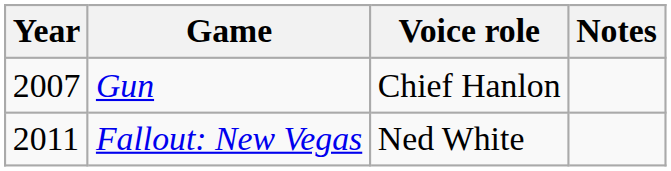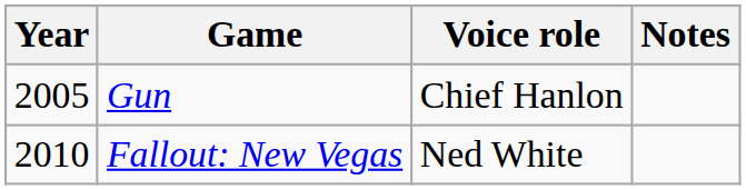 <table class="wikitable sortable">
 <tr>
 <th>Year</th>
 <th>Game</th>
 <th>Voice role</th>
 <th>Notes</th>
 </tr>
 <tr>
-<td>2007</td>
+<td>2005</td>
 <td><em><a href='#'>Gun</a></em></td>
 <td>Chief Hanlon</td>
 <td></td>
 </tr>
 <tr>
-<td>2011</td>
+<td>2010</td>
 <td><em><a href='#'>Fallout: New Vegas</a></em></td>
 <td>Ned White</td>
 <td></td>
 </tr>
 </table>
